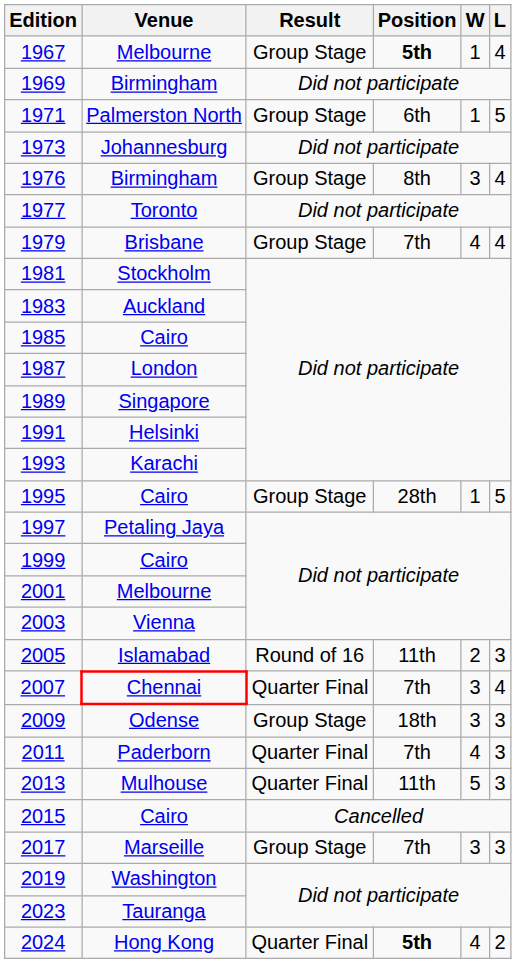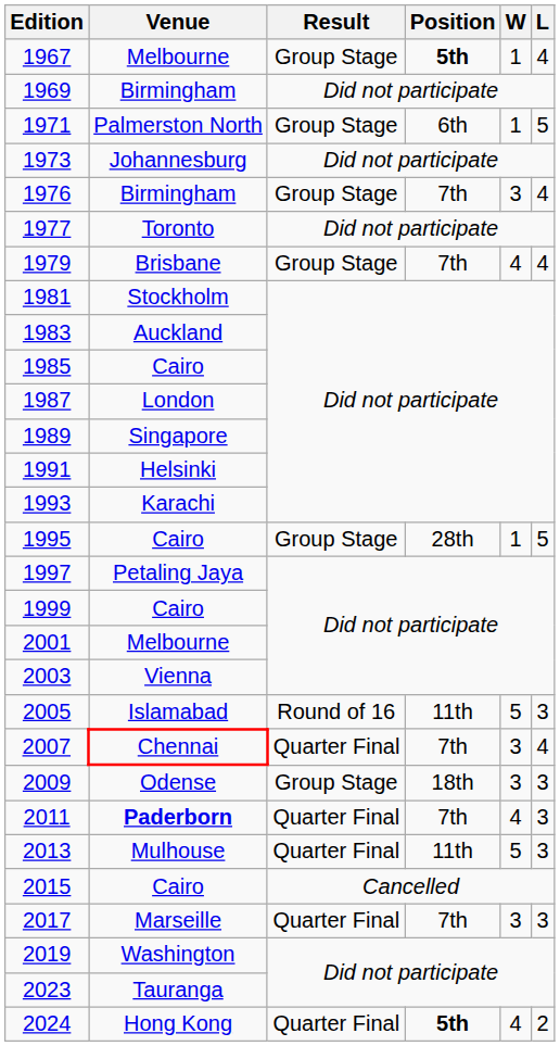 <table class="wikitable" style="text-align: center;">
 <tr>
 <th>Edition</th>
 <th>Venue</th>
 <th>Result</th>
 <th>Position</th>
 <th>W</th>
 <th>L</th>
 </tr>
 <tr>
 <td><a href='#'>1967</a></td>
 <td> <a href='#'>Melbourne</a></td>
 <td>Group Stage</td>
 <td><strong>5th</strong></td>
 <td>1</td>
 <td>4</td>
 </tr>
 <tr>
 <td><a href='#'>1969</a></td>
 <td> <a href='#'>Birmingham</a></td>
 <td colspan=4><em>Did not participate</em></td>
 </tr>
 <tr>
 <td><a href='#'>1971</a></td>
 <td> <a href='#'>Palmerston North</a></td>
 <td>Group Stage</td>
 <td>6th</td>
 <td>1</td>
 <td>5</td>
 </tr>
 <tr>
 <td><a href='#'>1973</a></td>
 <td> <a href='#'>Johannesburg</a></td>
 <td colspan=4><em>Did not participate</em></td>
 </tr>
 <tr>
 <td><a href='#'>1976</a></td>
 <td> <a href='#'>Birmingham</a></td>
 <td>Group Stage</td>
-<td>8th</td>
+<td>7th</td>
 <td>3</td>
 <td>4</td>
 </tr>
 <tr>
 <td><a href='#'>1977</a></td>
 <td> <a href='#'>Toronto</a></td>
 <td colspan=4><em>Did not participate</em></td>
 </tr>
 <tr>
 <td><a href='#'>1979</a></td>
 <td> <a href='#'>Brisbane</a></td>
 <td>Group Stage</td>
 <td>7th</td>
 <td>4</td>
 <td>4</td>
 </tr>
 <tr>
 <td><a href='#'>1981</a></td>
 <td> <a href='#'>Stockholm</a></td>
 <td rowspan=7 colspan=4><em>Did not participate</em></td>
 </tr>
 <tr>
 <td><a href='#'>1983</a></td>
 <td> <a href='#'>Auckland</a></td>
 </tr>
 <tr>
 <td><a href='#'>1985</a></td>
 <td> <a href='#'>Cairo</a></td>
 </tr>
 <tr>
 <td><a href='#'>1987</a></td>
 <td> <a href='#'>London</a></td>
 </tr>
 <tr>
 <td><a href='#'>1989</a></td>
 <td> <a href='#'>Singapore</a></td>
 </tr>
 <tr>
 <td><a href='#'>1991</a></td>
 <td> <a href='#'>Helsinki</a></td>
 </tr>
 <tr>
 <td><a href='#'>1993</a></td>
 <td> <a href='#'>Karachi</a></td>
 </tr>
 <tr>
 <td><a href='#'>1995</a></td>
 <td> <a href='#'>Cairo</a></td>
 <td>Group Stage</td>
 <td>28th</td>
 <td>1</td>
 <td>5</td>
 </tr>
 <tr>
 <td><a href='#'>1997</a></td>
 <td> <a href='#'>Petaling Jaya</a></td>
 <td rowspan=4 colspan=4><em>Did not participate</em></td>
 </tr>
 <tr>
 <td><a href='#'>1999</a></td>
 <td> <a href='#'>Cairo</a></td>
 </tr>
 <tr>
 <td><a href='#'>2001</a></td>
 <td> <a href='#'>Melbourne</a></td>
 </tr>
 <tr>
 <td><a href='#'>2003</a></td>
 <td> <a href='#'>Vienna</a></td>
 </tr>
 <tr>
 <td><a href='#'>2005</a></td>
 <td> <a href='#'>Islamabad</a></td>
 <td>Round of 16</td>
 <td>11th</td>
-<td>2</td>
+<td>5</td>
 <td>3</td>
 </tr>
 <tr>
 <td><a href='#'>2007</a></td>
 <td style="border: 2.5px solid red"> <a href='#'>Chennai</a></td>
 <td>Quarter Final</td>
 <td>7th</td>
 <td>3</td>
 <td>4</td>
 </tr>
 <tr>
 <td><a href='#'>2009</a></td>
 <td> <a href='#'>Odense</a></td>
 <td>Group Stage</td>
 <td>18th</td>
 <td>3</td>
 <td>3</td>
 </tr>
 <tr>
 <td><a href='#'>2011</a></td>
-<td> <a href='#'>Paderborn</a></td>
+<td><strong> <a href='#'>Paderborn</a></strong></td>
 <td>Quarter Final</td>
 <td>7th</td>
 <td>4</td>
 <td>3</td>
 </tr>
 <tr>
 <td><a href='#'>2013</a></td>
 <td> <a href='#'>Mulhouse</a></td>
 <td>Quarter Final</td>
 <td>11th</td>
 <td>5</td>
 <td>3</td>
 </tr>
 <tr>
 <td><a href='#'>2015</a></td>
 <td> <a href='#'>Cairo</a></td>
 <td colspan=4><em>Cancelled</em></td>
 </tr>
 <tr>
 <td><a href='#'>2017</a></td>
 <td> <a href='#'>Marseille</a></td>
-<td>Group Stage</td>
+<td>Quarter Final</td>
 <td>7th</td>
 <td>3</td>
 <td>3</td>
 </tr>
 <tr>
 <td><a href='#'>2019</a></td>
 <td> <a href='#'>Washington</a></td>
 <td rowspan=2 colspan=4><em>Did not participate</em></td>
 </tr>
 <tr>
 <td><a href='#'>2023</a></td>
 <td> <a href='#'>Tauranga</a></td>
 </tr>
 <tr>
 <td><a href='#'>2024</a></td>
 <td> <a href='#'>Hong Kong</a></td>
 <td>Quarter Final</td>
 <td><strong>5th</strong></td>
 <td>4</td>
 <td>2</td>
 </tr>
 </table>
